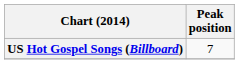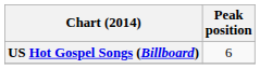 <table class="wikitable sortable plainrowheaders" style="text-align:center">
 <tr>
 <th scope="col">Chart (2014)</th>
 <th scope="col">Peak<br>position</th>
 </tr>
 <tr>
 <th scope="row">US <a href='#'>Hot Gospel Songs</a> (<a href='#'><em>Billboard</em></a>)</th>
-<td>7</td>
+<td>6</td>
 </tr>
 <tr>
 </tr>
 </table>
